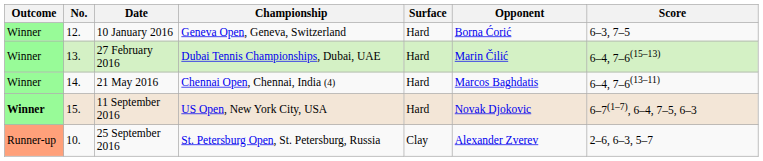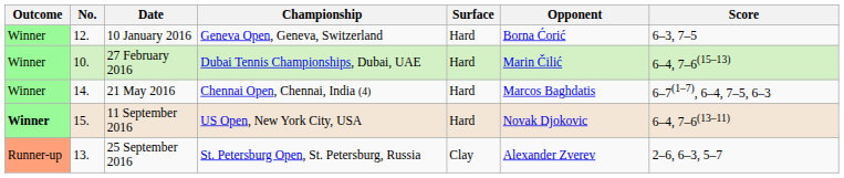 <table class="sortable wikitable">
 <tr>
 <th width=75>Outcome</th>
 <th width=35>No.</th>
 <th width=110>Date</th>
 <th width=305>Championship</th>
 <th width=60>Surface</th>
 <th width=180>Opponent</th>
 <th width=230>Score</th>
 </tr>
 <tr>
 <td bgcolor=98fb98>Winner</td>
 <td>12.</td>
 <td>10 January 2016</td>
 <td><a href='#'>Geneva Open</a>, Geneva, Switzerland</td>
 <td>Hard</td>
 <td> <a href='#'>Borna Ćorić</a></td>
 <td>6–3, 7–5</td>
 </tr>
 <tr bgcolor=#d4f1c5>
 <td bgcolor=98fb98>Winner</td>
-<td>13.</td>
+<td>10.</td>
 <td>27 February 2016</td>
 <td><a href='#'>Dubai Tennis Championships</a>, Dubai, UAE</td>
 <td>Hard</td>
 <td> <a href='#'>Marin Čilić</a></td>
 <td>6–4, 7–6<sup>(15–13)</sup></td>
 </tr>
 <tr>
 <td bgcolor=98fb98>Winner</td>
 <td>14.</td>
 <td>21 May 2016</td>
 <td><a href='#'>Chennai Open</a>, Chennai, India <small>(4)</small></td>
 <td>Hard</td>
 <td> <a href='#'>Marcos Baghdatis</a></td>
-<td>6–4, 7–6<sup>(13–11)</sup></td>
+<td>6–7<sup>(1–7)</sup>, 6–4, 7–5, 6–3</td>
 </tr>
 <tr style="background:#f3e6d7;">
 <td bgcolor=98fb98><strong>Winner</strong></td>
 <td>15.</td>
 <td>11 September 2016</td>
 <td><a href='#'>US Open</a>, New York City, USA</td>
 <td>Hard</td>
 <td> <a href='#'>Novak Djokovic</a></td>
-<td>6–7<sup>(1–7)</sup>, 6–4, 7–5, 6–3</td>
+<td>6–4, 7–6<sup>(13–11)</sup></td>
 </tr>
 <tr>
 <td bgcolor=ffa07a>Runner-up</td>
-<td>10.</td>
+<td>13.</td>
 <td>25 September 2016</td>
 <td><a href='#'>St. Petersburg Open</a>, St. Petersburg, Russia</td>
 <td>Clay</td>
 <td> <a href='#'>Alexander Zverev</a></td>
 <td>2–6, 6–3, 5–7</td>
 </tr>
 </table>
